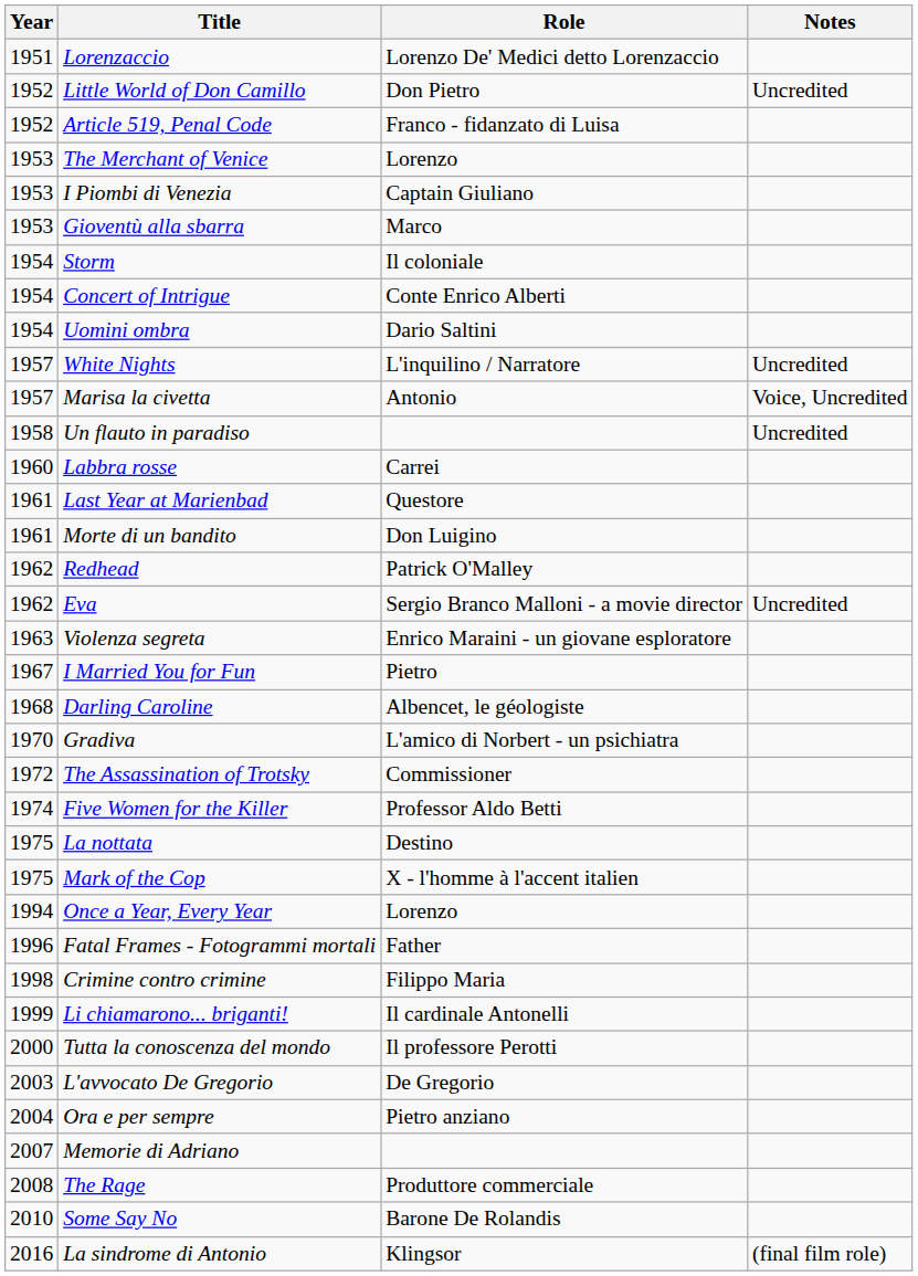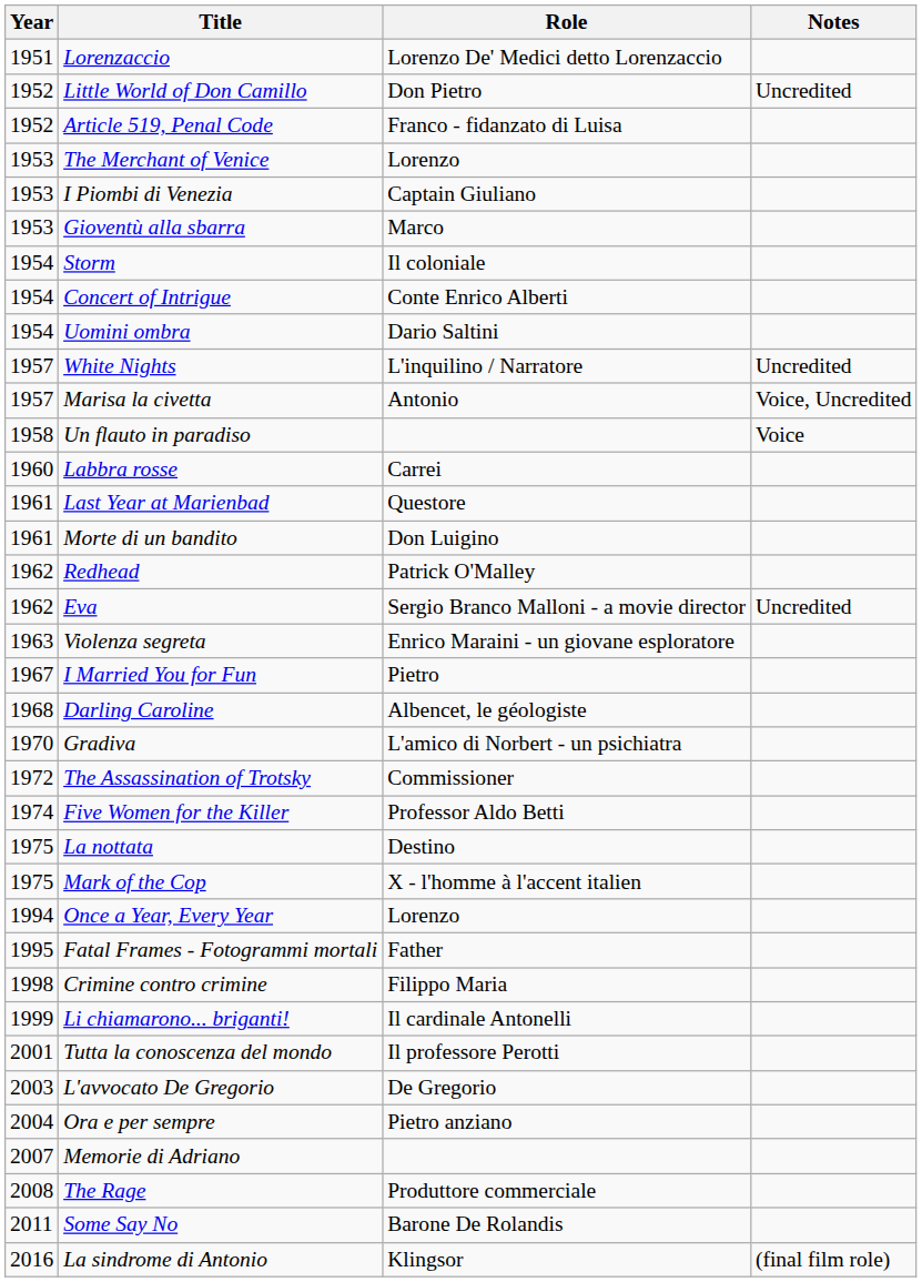 <table class="wikitable sortable">
 <tr>
 <th>Year</th>
 <th>Title</th>
 <th>Role</th>
 <th>Notes</th>
 </tr>
 <tr>
 <td>1951</td>
 <td><em><a href='#'>Lorenzaccio</a></em></td>
 <td>Lorenzo De' Medici detto Lorenzaccio</td>
 <td></td>
 </tr>
 <tr>
 <td>1952</td>
 <td><em><a href='#'>Little World of Don Camillo</a></em></td>
 <td>Don Pietro</td>
 <td>Uncredited</td>
 </tr>
 <tr>
 <td>1952</td>
 <td><em><a href='#'>Article 519, Penal Code</a></em></td>
 <td>Franco - fidanzato di Luisa</td>
 <td></td>
 </tr>
 <tr>
 <td>1953</td>
 <td><em><a href='#'>The Merchant of Venice</a></em></td>
 <td>Lorenzo</td>
 <td></td>
 </tr>
 <tr>
 <td>1953</td>
 <td><em>I Piombi di Venezia</em></td>
 <td>Captain Giuliano</td>
 <td></td>
 </tr>
 <tr>
 <td>1953</td>
 <td><em><a href='#'>Gioventù alla sbarra</a></em></td>
 <td>Marco</td>
 <td></td>
 </tr>
 <tr>
 <td>1954</td>
 <td><em><a href='#'>Storm</a></em></td>
 <td>Il coloniale</td>
 <td></td>
 </tr>
 <tr>
 <td>1954</td>
 <td><em><a href='#'>Concert of Intrigue</a></em></td>
 <td>Conte Enrico Alberti</td>
 <td></td>
 </tr>
 <tr>
 <td>1954</td>
 <td><em><a href='#'>Uomini ombra</a></em></td>
 <td>Dario Saltini</td>
 <td></td>
 </tr>
 <tr>
 <td>1957</td>
 <td><em><a href='#'>White Nights</a></em></td>
 <td>L'inquilino / Narratore</td>
 <td>Uncredited</td>
 </tr>
 <tr>
 <td>1957</td>
 <td><em>Marisa la civetta</em></td>
 <td>Antonio</td>
 <td>Voice, Uncredited</td>
 </tr>
 <tr>
 <td>1958</td>
 <td><em>Un flauto in paradiso</em></td>
 <td></td>
-<td>Uncredited</td>
+<td>Voice</td>
 </tr>
 <tr>
 <td>1960</td>
 <td><em><a href='#'>Labbra rosse</a></em></td>
 <td>Carrei</td>
 <td></td>
 </tr>
 <tr>
 <td>1961</td>
 <td><em><a href='#'>Last Year at Marienbad</a></em></td>
 <td>Questore</td>
 <td></td>
 </tr>
 <tr>
 <td>1961</td>
 <td><em>Morte di un bandito</em></td>
 <td>Don Luigino</td>
 <td></td>
 </tr>
 <tr>
 <td>1962</td>
 <td><em><a href='#'>Redhead</a></em></td>
 <td>Patrick O'Malley</td>
 <td></td>
 </tr>
 <tr>
 <td>1962</td>
 <td><em><a href='#'>Eva</a></em></td>
 <td>Sergio Branco Malloni - a movie director</td>
 <td>Uncredited</td>
 </tr>
 <tr>
 <td>1963</td>
 <td><em>Violenza segreta</em></td>
 <td>Enrico Maraini - un giovane esploratore</td>
 <td></td>
 </tr>
 <tr>
 <td>1967</td>
 <td><em><a href='#'>I Married You for Fun</a></em></td>
 <td>Pietro</td>
 <td></td>
 </tr>
 <tr>
 <td>1968</td>
 <td><em><a href='#'>Darling Caroline</a></em></td>
 <td>Albencet, le géologiste</td>
 <td></td>
 </tr>
 <tr>
 <td>1970</td>
 <td><em>Gradiva</em></td>
 <td>L'amico di Norbert - un psichiatra</td>
 <td></td>
 </tr>
 <tr>
 <td>1972</td>
 <td><em><a href='#'>The Assassination of Trotsky</a></em></td>
 <td>Commissioner</td>
 <td></td>
 </tr>
 <tr>
 <td>1974</td>
 <td><em><a href='#'>Five Women for the Killer</a></em></td>
 <td>Professor Aldo Betti</td>
 <td></td>
 </tr>
 <tr>
 <td>1975</td>
 <td><em><a href='#'>La nottata</a></em></td>
 <td>Destino</td>
 <td></td>
 </tr>
 <tr>
 <td>1975</td>
 <td><em><a href='#'>Mark of the Cop</a></em></td>
 <td>X - l'homme à l'accent italien</td>
 <td></td>
 </tr>
 <tr>
 <td>1994</td>
 <td><em><a href='#'>Once a Year, Every Year</a></em></td>
 <td>Lorenzo</td>
 <td></td>
 </tr>
 <tr>
-<td>1996</td>
+<td>1995</td>
 <td><em>Fatal Frames - Fotogrammi mortali</em></td>
 <td>Father</td>
 <td></td>
 </tr>
 <tr>
 <td>1998</td>
 <td><em>Crimine contro crimine</em></td>
 <td>Filippo Maria</td>
 <td></td>
 </tr>
 <tr>
 <td>1999</td>
 <td><em><a href='#'>Li chiamarono... briganti!</a></em></td>
 <td>Il cardinale Antonelli</td>
 <td></td>
 </tr>
 <tr>
-<td>2000</td>
+<td>2001</td>
 <td><em>Tutta la conoscenza del mondo</em></td>
 <td>Il professore Perotti</td>
 <td></td>
 </tr>
 <tr>
 <td>2003</td>
 <td><em>L'avvocato De Gregorio</em></td>
 <td>De Gregorio</td>
 <td></td>
 </tr>
 <tr>
 <td>2004</td>
 <td><em>Ora e per sempre</em></td>
 <td>Pietro anziano</td>
 <td></td>
 </tr>
 <tr>
 <td>2007</td>
 <td><em>Memorie di Adriano</em></td>
 <td></td>
 <td></td>
 </tr>
 <tr>
 <td>2008</td>
 <td><em><a href='#'>The Rage</a></em></td>
 <td>Produttore commerciale</td>
 <td></td>
 </tr>
 <tr>
-<td>2010</td>
+<td>2011</td>
 <td><em><a href='#'>Some Say No</a></em></td>
 <td>Barone De Rolandis</td>
 <td></td>
 </tr>
 <tr>
 <td>2016</td>
 <td><em>La sindrome di Antonio</em></td>
 <td>Klingsor</td>
 <td>(final film role)</td>
 </tr>
 </table>
